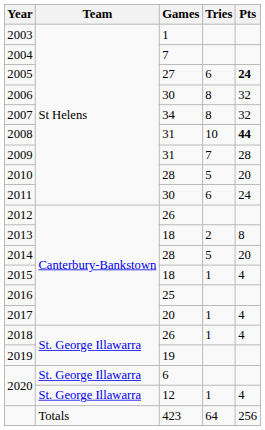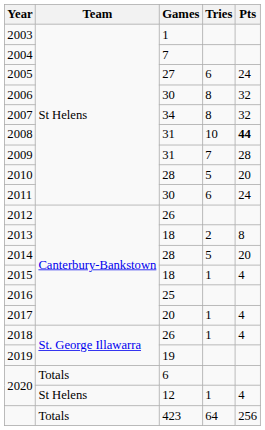 <table class="wikitable">
 <tr>
 <th>Year</th>
 <th>Team</th>
 <th>Games</th>
 <th>Tries</th>
 <th>Pts</th>
 </tr>
 <tr>
 <td>2003</td>
 <td rowspan="9"> St Helens</td>
 <td>1</td>
 <td></td>
 <td></td>
 </tr>
 <tr>
 <td>2004</td>
 <td>7</td>
 <td></td>
 <td></td>
 </tr>
 <tr>
 <td>2005</td>
 <td>27</td>
 <td>6</td>
-<td><strong>24</strong></td>
+<td>24</td>
 </tr>
 <tr>
 <td>2006</td>
 <td>30</td>
 <td>8</td>
 <td>32</td>
 </tr>
 <tr>
 <td>2007</td>
 <td>34</td>
 <td>8</td>
 <td>32</td>
 </tr>
 <tr>
 <td>2008</td>
 <td>31</td>
 <td>10</td>
 <td><strong>44</strong></td>
 </tr>
 <tr>
 <td>2009</td>
 <td>31</td>
 <td>7</td>
 <td>28</td>
 </tr>
 <tr>
 <td>2010</td>
 <td>28</td>
 <td>5</td>
 <td>20</td>
 </tr>
 <tr>
 <td>2011</td>
 <td>30</td>
 <td>6</td>
 <td>24</td>
 </tr>
 <tr>
 <td>2012</td>
 <td rowspan="6"> <a href='#'>Canterbury-Bankstown</a></td>
 <td>26</td>
 <td></td>
 <td></td>
 </tr>
 <tr>
 <td>2013</td>
 <td>18</td>
 <td>2</td>
 <td>8</td>
 </tr>
 <tr>
 <td>2014</td>
 <td>28</td>
 <td>5</td>
 <td>20</td>
 </tr>
 <tr>
 <td>2015</td>
 <td>18</td>
 <td>1</td>
 <td>4</td>
 </tr>
 <tr>
 <td>2016</td>
 <td>25</td>
 <td></td>
 <td></td>
 </tr>
 <tr>
 <td>2017</td>
 <td>20</td>
 <td>1</td>
 <td>4</td>
 </tr>
 <tr>
 <td>2018</td>
 <td rowspan="2"> <a href='#'>St. George Illawarra</a></td>
 <td>26</td>
 <td>1</td>
 <td>4</td>
 </tr>
 <tr>
 <td>2019</td>
 <td>19</td>
 <td></td>
 <td></td>
 </tr>
 <tr>
 <td rowspan="2">2020</td>
-<td> <a href='#'>St. George Illawarra</a></td>
+<td>Totals</td>
 <td>6</td>
 <td></td>
 <td></td>
 </tr>
 <tr>
-<td> <a href='#'>St. George Illawarra</a></td>
+<td> St Helens</td>
 <td>12</td>
 <td>1</td>
 <td>4</td>
 </tr>
 <tr>
 <td></td>
 <td>Totals</td>
 <td>423</td>
 <td>64</td>
 <td>256</td>
 </tr>
 </table>
